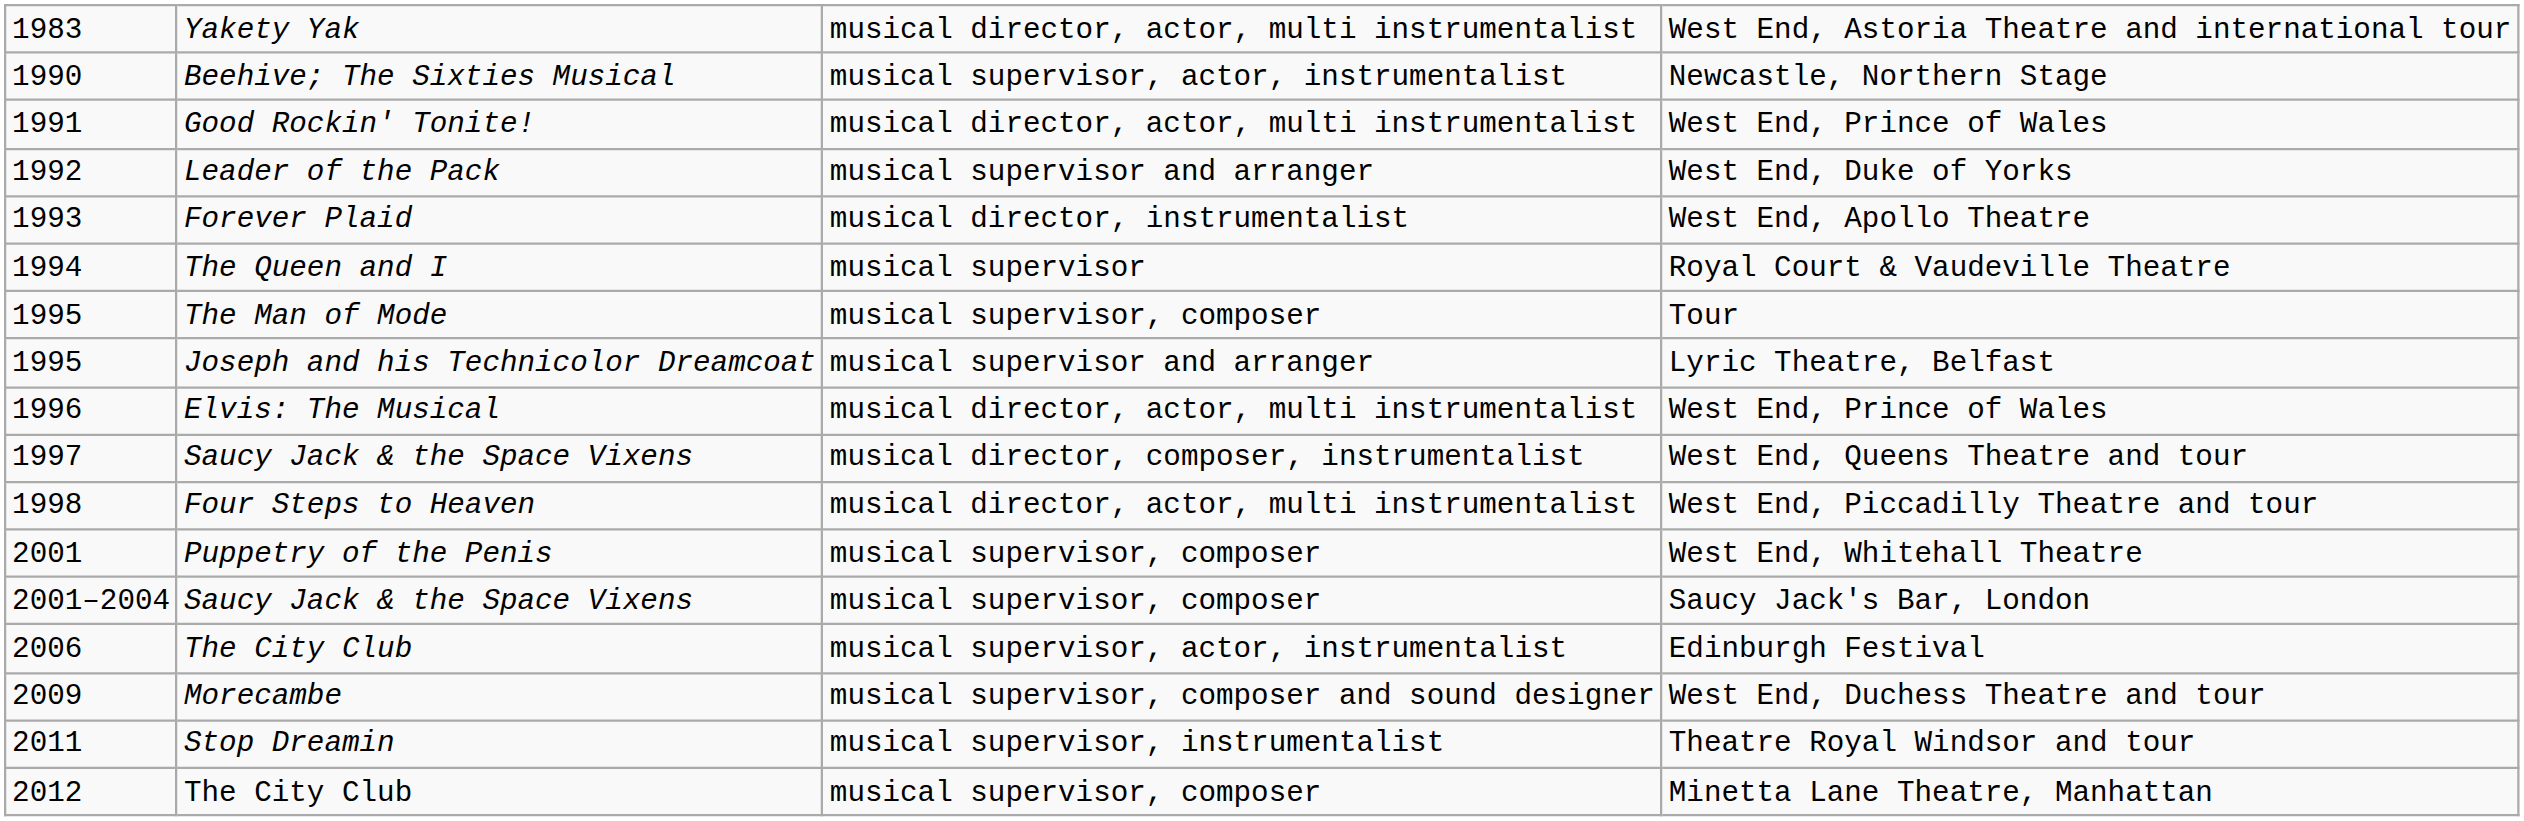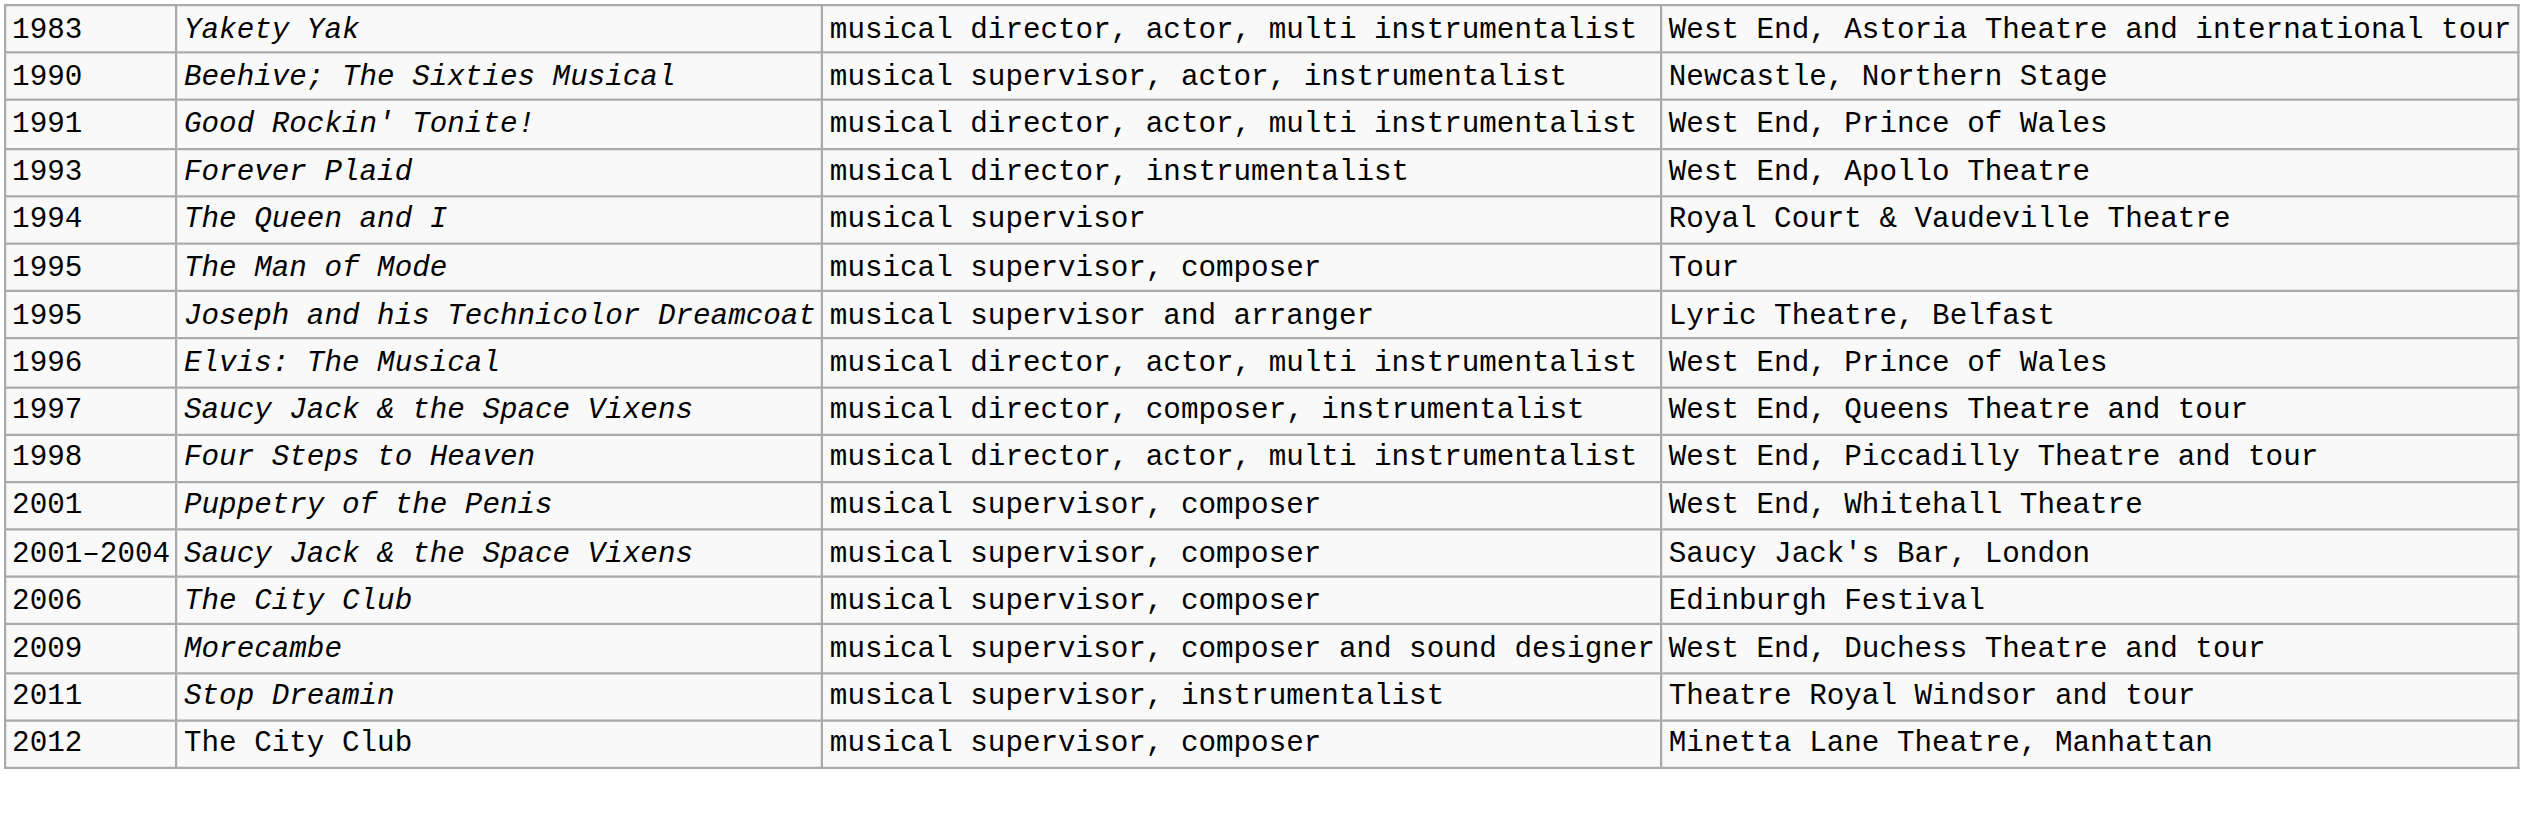 <table class="wikitable">
 <tr>
 <td>1983</td>
 <td><em>Yakety Yak</em></td>
 <td>musical director, actor, multi instrumentalist</td>
 <td>West End, Astoria Theatre and international tour</td>
 </tr>
 <tr>
 <td>1990</td>
 <td><em>Beehive; The Sixties Musical</em></td>
 <td>musical supervisor, actor, instrumentalist</td>
 <td>Newcastle, Northern Stage</td>
 </tr>
 <tr>
 <td>1991</td>
 <td><em>Good Rockin' Tonite!</em></td>
 <td>musical director, actor, multi instrumentalist</td>
 <td>West End, Prince of Wales</td>
-</tr>
-<tr>
-<td>1992</td>
-<td><em>Leader of the Pack</em></td>
-<td>musical supervisor and arranger</td>
-<td>West End, Duke of Yorks</td>
 </tr>
 <tr>
 <td>1993</td>
 <td><em>Forever Plaid</em></td>
 <td>musical director, instrumentalist</td>
 <td>West End, Apollo Theatre</td>
 </tr>
 <tr>
 <td>1994</td>
 <td><em>The Queen and I</em></td>
 <td>musical supervisor</td>
 <td>Royal Court & Vaudeville Theatre</td>
 </tr>
 <tr>
 <td>1995</td>
 <td><em>The Man of Mode</em></td>
 <td>musical supervisor, composer</td>
 <td>Tour</td>
 </tr>
 <tr>
 <td>1995</td>
 <td><em>Joseph and his Technicolor Dreamcoat</em></td>
 <td>musical supervisor and arranger</td>
 <td>Lyric Theatre, Belfast</td>
 </tr>
 <tr>
 <td>1996</td>
 <td><em>Elvis: The Musical</em></td>
 <td>musical director, actor, multi instrumentalist</td>
 <td>West End, Prince of Wales</td>
 </tr>
 <tr>
 <td>1997</td>
 <td><em>Saucy Jack & the Space Vixens</em></td>
 <td>musical director, composer, instrumentalist</td>
 <td>West End, Queens Theatre and tour</td>
 </tr>
 <tr>
 <td>1998</td>
 <td><em>Four Steps to Heaven</em></td>
 <td>musical director, actor, multi instrumentalist</td>
 <td>West End, Piccadilly Theatre and tour</td>
 </tr>
 <tr>
 <td>2001</td>
 <td><em>Puppetry of the Penis</em></td>
 <td>musical supervisor, composer</td>
 <td>West End, Whitehall Theatre</td>
 </tr>
 <tr>
 <td>2001–2004</td>
 <td><em>Saucy Jack & the Space Vixens</em></td>
 <td>musical supervisor, composer</td>
 <td>Saucy Jack's Bar, London</td>
 </tr>
 <tr>
 <td>2006</td>
 <td><em>The City Club</em></td>
-<td>musical supervisor, actor, instrumentalist</td>
+<td>musical supervisor, composer</td>
 <td>Edinburgh Festival</td>
 </tr>
 <tr>
 <td>2009</td>
 <td><em>Morecambe</em></td>
 <td>musical supervisor, composer and sound designer</td>
 <td>West End, Duchess Theatre and tour</td>
 </tr>
 <tr>
 <td>2011</td>
 <td><em>Stop Dreamin<strong></td>
 <td>musical supervisor, instrumentalist</td>
 <td>Theatre Royal Windsor and tour</td>
 </tr>
 <tr>
 <td>2012</td>
 <td></em>The City Club<em></td>
 <td>musical supervisor, composer</td>
 <td>Minetta Lane Theatre, Manhattan</td>
 </tr>
 </table>
